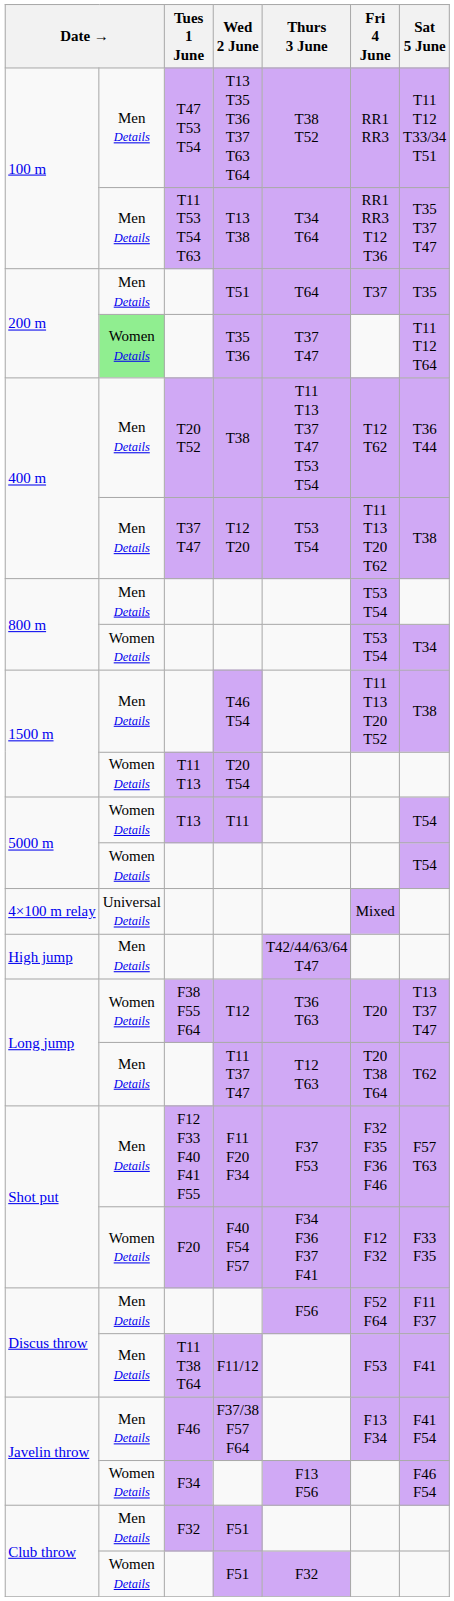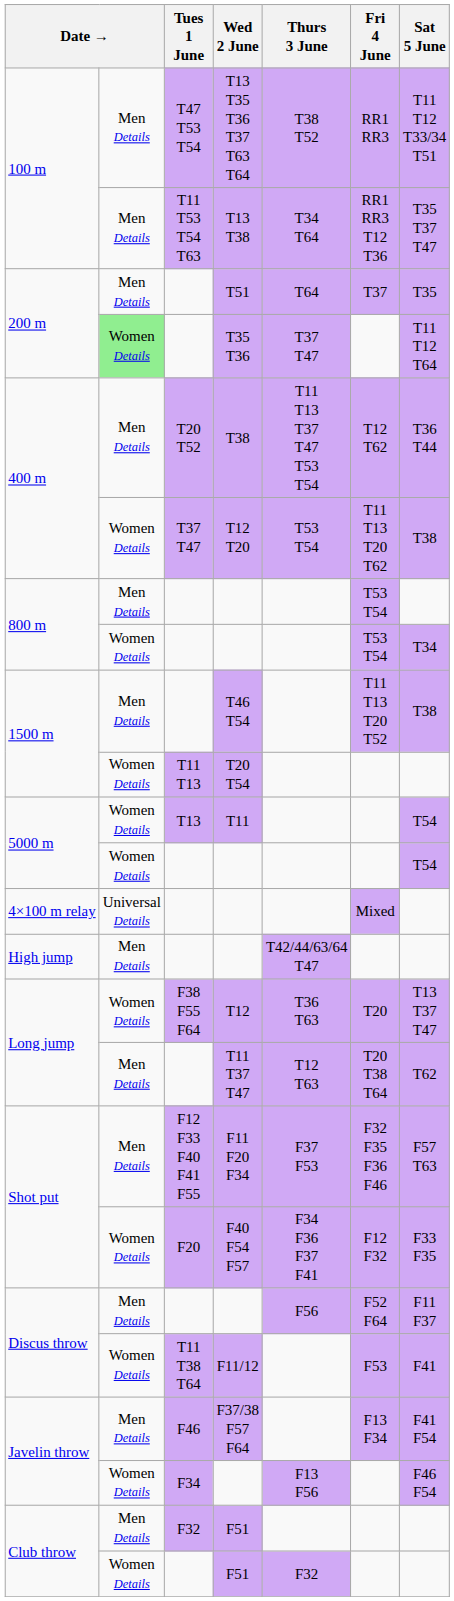 <table class="wikitable" style="margin:0.5em auto; font-size:90%; line-height:1.25em;">
 <tr align="center">
 <th colspan="2">Date →</th>
 <th width="40px">Tues<br>1 June</th>
 <th width="40px">Wed<br>2 June</th>
 <th width="40px">Thurs<br>3 June</th>
 <th width="40px">Fri<br>4 June</th>
 <th width="40px">Sat<br>5 June</th>
 </tr>
 <tr align="center">
 <td align="left" rowspan="2"><a href='#'>100 m</a></td>
 <td>Men<br><small><em><a href='#'>Details</a></em></small></td>
 <td bgcolor="#D0A9F5">T47<br>T53<br>T54</td>
 <td bgcolor="#D0A9F5">T13<br>T35<br>T36<br>T37<br>T63<br>T64</td>
 <td bgcolor="#D0A9F5">T38<br>T52</td>
 <td bgcolor="#D0A9F5">RR1<br>RR3</td>
 <td bgcolor="#D0A9F5">T11<br>T12<br>T33/34<br>T51</td>
 </tr>
 <tr align="center">
 <td>Men<br><small><em><a href='#'>Details</a></em></small></td>
 <td bgcolor="#D0A9F5">T11<br>T53<br>T54<br>T63</td>
 <td bgcolor="#D0A9F5">T13<br>T38</td>
 <td bgcolor="#D0A9F5">T34<br>T64</td>
 <td bgcolor="#D0A9F5">RR1<br>RR3<br>T12<br>T36</td>
 <td bgcolor="#D0A9F5">T35<br>T37<br>T47</td>
 </tr>
 <tr align="center">
 <td align="left" rowspan="2"><a href='#'>200 m</a></td>
 <td>Men<br><small><em><a href='#'>Details</a></em></small></td>
 <td></td>
 <td bgcolor="#D0A9F5">T51</td>
 <td bgcolor="#D0A9F5">T64</td>
 <td bgcolor="D0A9F5">T37</td>
 <td bgcolor="#D0A9F5">T35</td>
 </tr>
 <tr align="center">
 <td style="background: lightgreen;">Women <br><small><em><a href='#'>Details</a></em></small></td>
 <td></td>
 <td bgcolor="#D0A9F5">T35<br>T36</td>
 <td bgcolor="#D0A9F5">T37<br>T47</td>
 <td></td>
 <td bgcolor="#D0A9F5">T11<br>T12<br>T64</td>
 </tr>
 <tr align="center">
 <td align="left" rowspan="2"><a href='#'>400 m</a></td>
 <td>Men<br><small><em><a href='#'>Details</a></em></small></td>
 <td bgcolor="#D0A9F5">T20<br>T52</td>
 <td bgcolor="#D0A9F5">T38</td>
 <td bgcolor="#D0A9F5">T11<br>T13<br>T37<br>T47<br>T53<br>T54</td>
 <td bgcolor="#D0A9F5">T12<br>T62</td>
 <td bgcolor="#D0A9F5">T36<br>T44</td>
 </tr>
 <tr align="center">
-<td>Men<br><small><em><a href='#'>Details</a></em></small></td>
+<td>Women <br><small><em><a href='#'>Details</a></em></small></td>
 <td bgcolor="#D0A9F5">T37<br>T47</td>
 <td bgcolor="#D0A9F5">T12<br>T20</td>
 <td bgcolor="#D0A9F5">T53<br>T54</td>
 <td bgcolor="#D0A9F5">T11<br>T13<br>T20<br>T62</td>
 <td bgcolor="#D0A9F5">T38</td>
 </tr>
 <tr align="center">
 <td align="left" rowspan="2"><a href='#'>800 m</a></td>
 <td>Men<br><small><em><a href='#'>Details</a></em></small></td>
 <td></td>
 <td></td>
 <td></td>
 <td bgcolor="#D0A9F5">T53<br>T54</td>
 <td></td>
 </tr>
 <tr align="center">
 <td>Women <br><small><em><a href='#'>Details</a></em></small></td>
 <td></td>
 <td></td>
 <td></td>
 <td bgcolor="#D0A9F5">T53<br>T54</td>
 <td bgcolor="#D0A9F5">T34</td>
 </tr>
 <tr align="center">
 <td align="left" rowspan="2"><a href='#'>1500 m</a></td>
 <td>Men<br><small><em><a href='#'>Details</a></em></small></td>
 <td></td>
 <td bgcolor="#D0A9F5">T46<br>T54</td>
 <td></td>
 <td bgcolor="#D0A9F5">T11<br>T13<br>T20<br>T52</td>
 <td bgcolor="#D0A9F5">T38</td>
 </tr>
 <tr align="center">
 <td>Women <br><small><em><a href='#'>Details</a></em></small></td>
 <td bgcolor="#D0A9F5">T11<br>T13</td>
 <td bgcolor="#D0A9F5">T20<br>T54</td>
 <td></td>
 <td></td>
 <td></td>
 </tr>
 <tr align="center">
 <td align="left" rowspan="2"><a href='#'>5000 m</a></td>
 <td>Women <br><small><em><a href='#'>Details</a></em></small></td>
 <td bgcolor="#D0A9F5">T13</td>
 <td bgcolor="#D0A9F5">T11</td>
 <td></td>
 <td></td>
 <td bgcolor="#D0A9F5">T54</td>
 </tr>
 <tr align="center">
 <td>Women <br><small><em><a href='#'>Details</a></em></small></td>
 <td></td>
 <td></td>
 <td></td>
 <td></td>
 <td bgcolor="#D0A9F5">T54</td>
 </tr>
 <tr align="center">
 <td align="left"><a href='#'>4×100 m relay</a></td>
 <td>Universal<br><small><em><a href='#'>Details</a></em></small></td>
 <td></td>
 <td></td>
 <td></td>
 <td bgcolor="#D0A9F5">Mixed</td>
 <td></td>
 </tr>
 <tr align="center">
 <td align="left"><a href='#'>High jump</a></td>
 <td>Men<br><small><em><a href='#'>Details</a></em></small></td>
 <td></td>
 <td></td>
 <td bgcolor="#D0A9F5">T42/44/63/64<br>T47</td>
 <td></td>
 <td></td>
 </tr>
 <tr align="center">
 <td align="left" rowspan="2"><a href='#'>Long jump</a></td>
 <td>Women <br><small><em><a href='#'>Details</a></em></small></td>
 <td bgcolor="#D0A9F5">F38<br>F55<br>F64</td>
 <td bgcolor="#D0A9F5">T12</td>
 <td bgcolor="#D0A9F5">T36<br>T63</td>
 <td bgcolor="#D0A9F5">T20</td>
 <td bgcolor="#D0A9F5">T13<br>T37<br>T47</td>
 </tr>
 <tr align="center">
 <td>Men<br><small><em><a href='#'>Details</a></em></small></td>
 <td></td>
 <td bgcolor="#D0A9F5">T11<br>T37<br>T47</td>
 <td bgcolor="#D0A9F5">T12<br>T63</td>
 <td bgcolor="#D0A9F5">T20<br>T38<br>T64</td>
 <td bgcolor="#D0A9F5">T62</td>
 </tr>
 <tr align="center">
 <td align="left" rowspan="2"><a href='#'>Shot put</a></td>
 <td>Men<br><small><em><a href='#'>Details</a></em></small></td>
 <td bgcolor="#D0A9F5">F12<br>F33<br>F40<br>F41<br>F55</td>
 <td bgcolor="#D0A9F5">F11<br>F20<br>F34</td>
 <td bgcolor="#D0A9F5">F37<br>F53</td>
 <td bgcolor="#D0A9F5">F32<br>F35<br>F36<br>F46</td>
 <td bgcolor="#D0A9F5">F57<br>T63</td>
 </tr>
 <tr align="center">
 <td>Women <br><small><em><a href='#'>Details</a></em></small></td>
 <td bgcolor="#D0A9F5">F20</td>
 <td bgcolor="#D0A9F5">F40<br>F54<br>F57</td>
 <td bgcolor="#D0A9F5">F34<br>F36<br>F37<br>F41</td>
 <td bgcolor="#D0A9F5">F12<br>F32</td>
 <td bgcolor="#D0A9F5">F33<br>F35</td>
 </tr>
 <tr align="center">
 <td align="left" rowspan="2"><a href='#'>Discus throw</a></td>
 <td>Men<br><small><em><a href='#'>Details</a></em></small></td>
 <td></td>
 <td></td>
 <td bgcolor="#D0A9F5">F56</td>
 <td bgcolor="#D0A9F5">F52<br>F64</td>
 <td bgcolor="#D0A9F5">F11<br>F37</td>
 </tr>
 <tr align="center">
-<td>Men<br><small><em><a href='#'>Details</a></em></small></td>
+<td>Women <br><small><em><a href='#'>Details</a></em></small></td>
 <td bgcolor="#D0A9F5">T11<br>T38<br>T64</td>
 <td bgcolor="#D0A9F5">F11/12</td>
 <td></td>
 <td bgcolor="#D0A9F5">F53</td>
 <td bgcolor="#D0A9F5">F41</td>
 </tr>
 <tr align="center">
 <td align="left" rowspan="2"><a href='#'>Javelin throw</a></td>
 <td>Men<br><small><em><a href='#'>Details</a></em></small></td>
 <td bgcolor="#D0A9F5">F46</td>
 <td bgcolor="#D0A9F5">F37/38<br>F57<br>F64</td>
 <td></td>
 <td bgcolor="#D0A9F5">F13<br>F34</td>
 <td bgcolor="#D0A9F5">F41<br>F54</td>
 </tr>
 <tr align="center">
 <td>Women <br><small><em><a href='#'>Details</a></em></small></td>
 <td bgcolor="#D0A9F5">F34</td>
 <td></td>
 <td bgcolor="#D0A9F5">F13<br>F56</td>
 <td></td>
 <td bgcolor="#D0A9F5">F46<br>F54</td>
 </tr>
 <tr align="center">
 <td align="left" rowspan="2"><a href='#'>Club throw</a></td>
 <td>Men<br><small><em><a href='#'>Details</a></em></small></td>
 <td bgcolor="#D0A9F5">F32</td>
 <td bgcolor="#D0A9F5">F51</td>
 <td></td>
 <td></td>
 <td></td>
 </tr>
 <tr align="center">
 <td>Women <br><small><em><a href='#'>Details</a></em></small></td>
 <td></td>
 <td bgcolor="#D0A9F5">F51</td>
 <td bgcolor="#D0A9F5">F32</td>
 <td></td>
 <td></td>
 </tr>
 </table>
